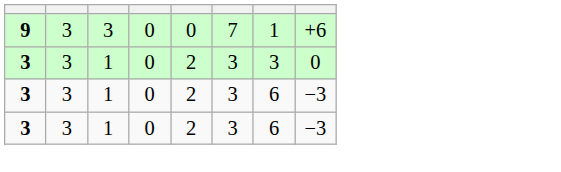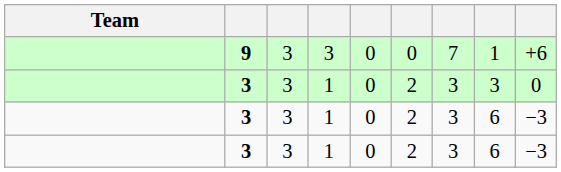 <table class="wikitable" style="text-align: center;">
 <tr>
+<th style="width:165px;">Team</th>
 <th width="25"></th>
 <th width="25"></th>
 <th width="25"></th>
 <th width="25"></th>
 <th width="25"></th>
 <th width="25"></th>
 <th width="25"></th>
 <th width="25"></th>
 </tr>
 <tr style="background:#cfc;">
+<td align="left"></td>
 <td><strong>9</strong></td>
 <td>3</td>
 <td>3</td>
 <td>0</td>
 <td>0</td>
 <td>7</td>
 <td>1</td>
 <td>+6</td>
 </tr>
 <tr style="background:#cfc;">
+<td align="left"></td>
 <td><strong>3</strong></td>
 <td>3</td>
 <td>1</td>
 <td>0</td>
 <td>2</td>
 <td>3</td>
 <td>3</td>
 <td>0</td>
 </tr>
 <tr>
+<td align="left"></td>
 <td><strong>3</strong></td>
 <td>3</td>
 <td>1</td>
 <td>0</td>
 <td>2</td>
 <td>3</td>
 <td>6</td>
 <td>−3</td>
 </tr>
 <tr>
+<td align="left"></td>
 <td><strong>3</strong></td>
 <td>3</td>
 <td>1</td>
 <td>0</td>
 <td>2</td>
 <td>3</td>
 <td>6</td>
 <td>−3</td>
 </tr>
 </table>
